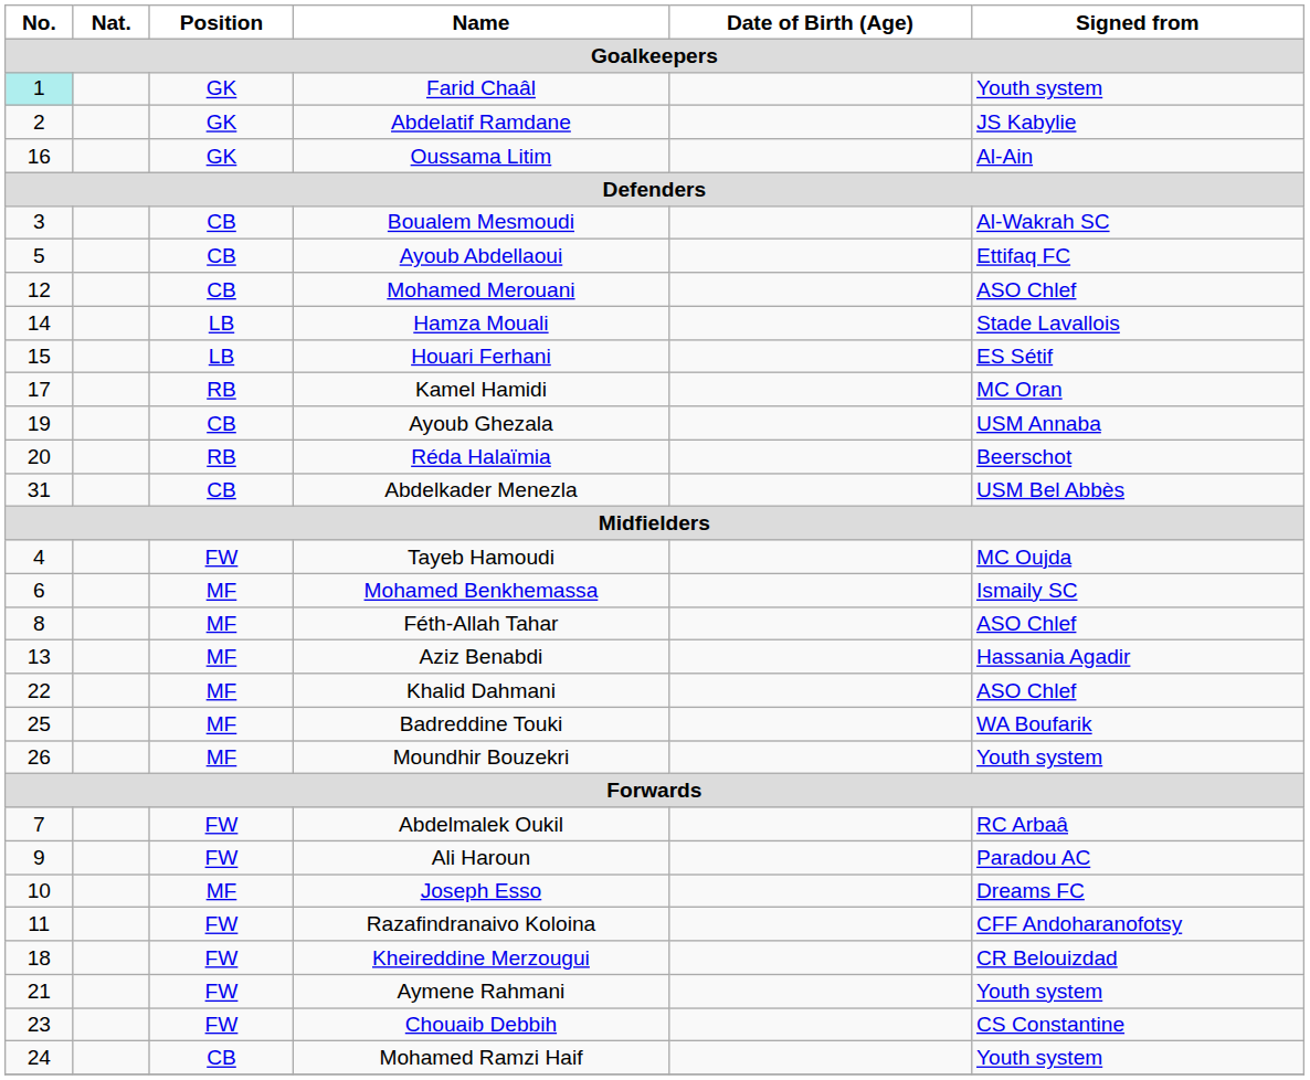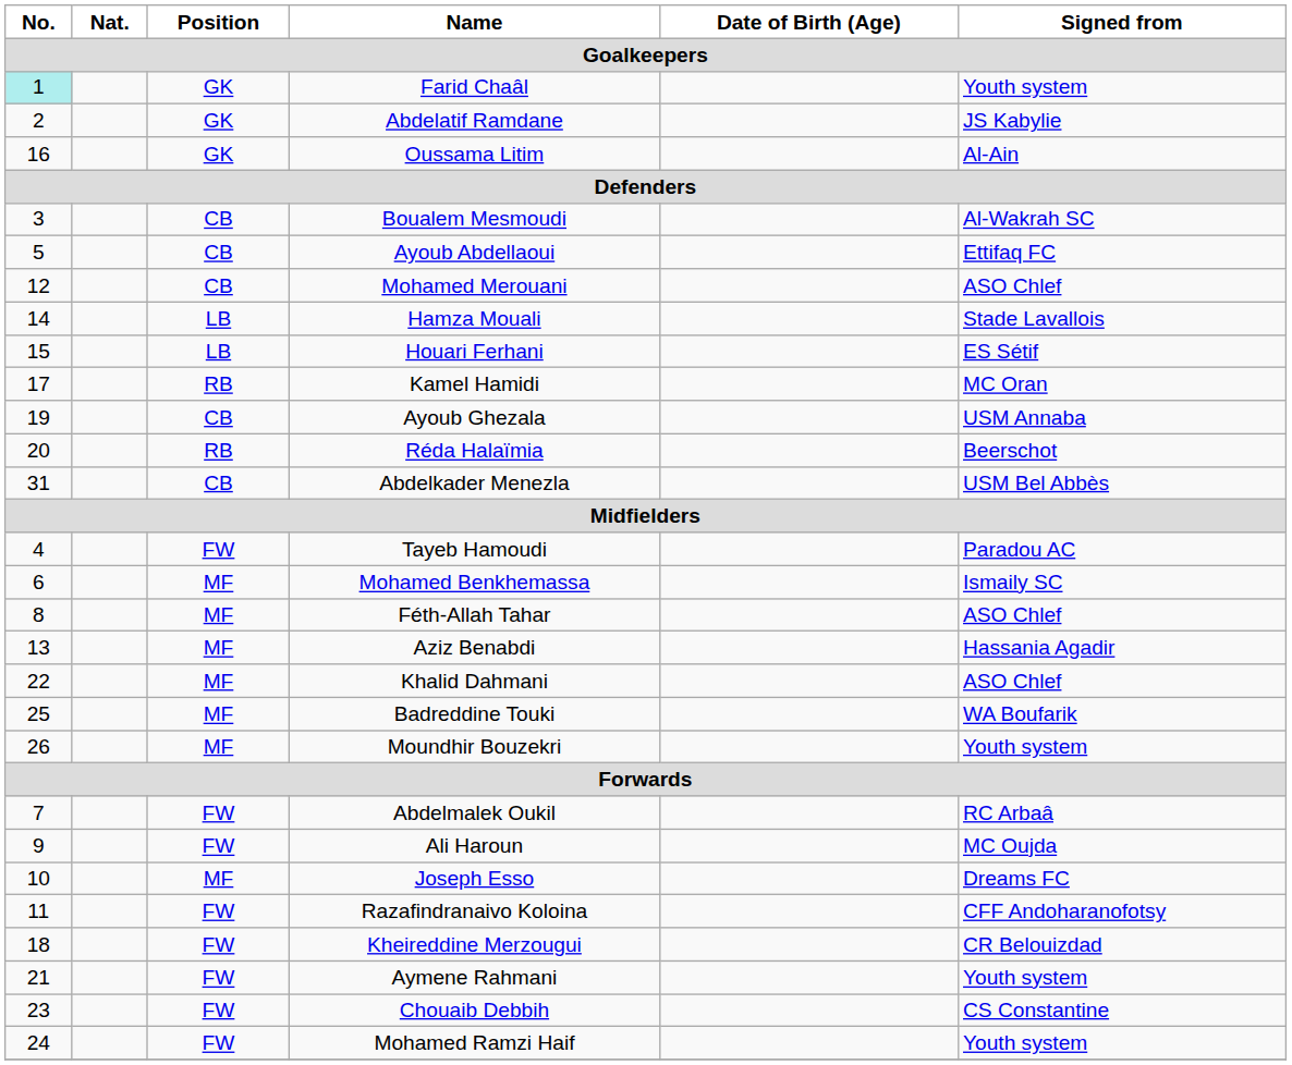 <table class="wikitable" style="text-align:center; font-size:90%; width:70%">
 <tr>
 <th style="background:white; color:black; text-align:center;">No.</th>
 <th style="background:white; color:black; text-align:center;">Nat.</th>
 <th style="background:white; color:black; text-align:center;">Position</th>
 <th style="background:white; color:black; text-align:center;">Name</th>
 <th style="background:white; color:black; text-align:center;">Date of Birth (Age)</th>
 <th style="background:white; color:black; text-align:center;">Signed from</th>
 </tr>
 <tr>
 <th colspan=10 style="background:#DCDCDC; text-align:center;">Goalkeepers</th>
 </tr>
 <tr>
 <td style="background: paleturquoise;">1</td>
 <td></td>
 <td><a href='#'>GK</a></td>
 <td><a href='#'>Farid Chaâl</a></td>
 <td></td>
 <td style="text-align:left"> <a href='#'>Youth system</a></td>
 </tr>
 <tr>
 <td>2</td>
 <td></td>
 <td><a href='#'>GK</a></td>
 <td><a href='#'>Abdelatif Ramdane</a></td>
 <td></td>
 <td style="text-align:left"> <a href='#'>JS Kabylie</a></td>
 </tr>
 <tr>
 <td>16</td>
 <td></td>
 <td><a href='#'>GK</a></td>
 <td><a href='#'>Oussama Litim</a></td>
 <td></td>
 <td style="text-align:left"> <a href='#'>Al-Ain</a></td>
 </tr>
 <tr>
 <th colspan=10 style="background:#DCDCDC; text-align:center;">Defenders</th>
 </tr>
 <tr>
 <td>3</td>
 <td></td>
 <td><a href='#'>CB</a></td>
 <td><a href='#'>Boualem Mesmoudi</a></td>
 <td></td>
 <td style="text-align:left"> <a href='#'>Al-Wakrah SC</a></td>
 </tr>
 <tr>
 <td>5</td>
 <td></td>
 <td><a href='#'>CB</a></td>
 <td><a href='#'>Ayoub Abdellaoui</a></td>
 <td></td>
 <td style="text-align:left"> <a href='#'>Ettifaq FC</a></td>
 </tr>
 <tr>
 <td>12</td>
 <td></td>
 <td><a href='#'>CB</a></td>
 <td><a href='#'>Mohamed Merouani</a></td>
 <td></td>
 <td style="text-align:left"> <a href='#'>ASO Chlef</a></td>
 </tr>
 <tr>
 <td>14</td>
 <td></td>
 <td><a href='#'>LB</a></td>
 <td><a href='#'>Hamza Mouali</a></td>
 <td></td>
 <td style="text-align:left"> <a href='#'>Stade Lavallois</a></td>
 </tr>
 <tr>
 <td>15</td>
 <td></td>
 <td><a href='#'>LB</a></td>
 <td><a href='#'>Houari Ferhani</a></td>
 <td></td>
 <td style="text-align:left"> <a href='#'>ES Sétif</a></td>
 </tr>
 <tr>
 <td>17</td>
 <td></td>
 <td><a href='#'>RB</a></td>
 <td>Kamel Hamidi</td>
 <td></td>
 <td style="text-align:left"> <a href='#'>MC Oran</a></td>
 </tr>
 <tr>
 <td>19</td>
 <td></td>
 <td><a href='#'>CB</a></td>
 <td>Ayoub Ghezala</td>
 <td></td>
 <td style="text-align:left"> <a href='#'>USM Annaba</a></td>
 </tr>
 <tr>
 <td>20</td>
 <td></td>
 <td><a href='#'>RB</a></td>
 <td><a href='#'>Réda Halaïmia</a></td>
 <td></td>
 <td style="text-align:left"> <a href='#'>Beerschot</a></td>
 </tr>
 <tr>
 <td>31</td>
 <td></td>
 <td><a href='#'>CB</a></td>
 <td>Abdelkader Menezla</td>
 <td></td>
 <td style="text-align:left"> <a href='#'>USM Bel Abbès</a></td>
 </tr>
 <tr>
 <th colspan=10 style="background:#DCDCDC; text-align:center;">Midfielders</th>
 </tr>
 <tr>
 <td>4</td>
 <td></td>
 <td><a href='#'>FW</a></td>
 <td>Tayeb Hamoudi</td>
 <td></td>
-<td style="text-align:left"> <a href='#'>MC Oujda</a></td>
+<td style="text-align:left"> <a href='#'>Paradou AC</a></td>
 </tr>
 <tr>
 <td>6</td>
 <td></td>
 <td><a href='#'>MF</a></td>
 <td><a href='#'>Mohamed Benkhemassa</a></td>
 <td></td>
 <td style="text-align:left"> <a href='#'>Ismaily SC</a></td>
 </tr>
 <tr>
 <td>8</td>
 <td></td>
 <td><a href='#'>MF</a></td>
 <td>Féth-Allah Tahar</td>
 <td></td>
 <td style="text-align:left"> <a href='#'>ASO Chlef</a></td>
 </tr>
 <tr>
 <td>13</td>
 <td></td>
 <td><a href='#'>MF</a></td>
 <td>Aziz Benabdi</td>
 <td></td>
 <td style="text-align:left"> <a href='#'>Hassania Agadir</a></td>
 </tr>
 <tr>
 <td>22</td>
 <td></td>
 <td><a href='#'>MF</a></td>
 <td>Khalid Dahmani</td>
 <td></td>
 <td style="text-align:left"> <a href='#'>ASO Chlef</a></td>
 </tr>
 <tr>
 <td>25</td>
 <td></td>
 <td><a href='#'>MF</a></td>
 <td>Badreddine Touki</td>
 <td></td>
 <td style="text-align:left"> <a href='#'>WA Boufarik</a></td>
 </tr>
 <tr>
 <td>26</td>
 <td></td>
 <td><a href='#'>MF</a></td>
 <td>Moundhir Bouzekri</td>
 <td></td>
 <td style="text-align:left"> <a href='#'>Youth system</a></td>
 </tr>
 <tr>
 <th colspan=10 style="background:#DCDCDC; text-align:center;">Forwards</th>
 </tr>
 <tr>
 <td>7</td>
 <td></td>
 <td><a href='#'>FW</a></td>
 <td>Abdelmalek Oukil</td>
 <td></td>
 <td style="text-align:left"> <a href='#'>RC Arbaâ</a></td>
 </tr>
 <tr>
 <td>9</td>
 <td></td>
 <td><a href='#'>FW</a></td>
 <td>Ali Haroun</td>
 <td></td>
-<td style="text-align:left"> <a href='#'>Paradou AC</a></td>
+<td style="text-align:left"> <a href='#'>MC Oujda</a></td>
 </tr>
 <tr>
 <td>10</td>
 <td></td>
 <td><a href='#'>MF</a></td>
 <td><a href='#'>Joseph Esso</a></td>
 <td></td>
 <td style="text-align:left"> <a href='#'>Dreams FC</a></td>
 </tr>
 <tr>
 <td>11</td>
 <td></td>
 <td><a href='#'>FW</a></td>
 <td>Razafindranaivo Koloina</td>
 <td></td>
 <td style="text-align:left"> <a href='#'>CFF Andoharanofotsy</a></td>
 </tr>
 <tr>
 <td>18</td>
 <td></td>
 <td><a href='#'>FW</a></td>
 <td><a href='#'>Kheireddine Merzougui</a></td>
 <td></td>
 <td style="text-align:left"> <a href='#'>CR Belouizdad</a></td>
 </tr>
 <tr>
 <td>21</td>
 <td></td>
 <td><a href='#'>FW</a></td>
 <td>Aymene Rahmani</td>
 <td></td>
 <td style="text-align:left"> <a href='#'>Youth system</a></td>
 </tr>
 <tr>
 <td>23</td>
 <td></td>
 <td><a href='#'>FW</a></td>
 <td><a href='#'>Chouaib Debbih</a></td>
 <td></td>
 <td style="text-align:left"> <a href='#'>CS Constantine</a></td>
 </tr>
 <tr>
 <td>24</td>
 <td></td>
-<td><a href='#'>CB</a></td>
+<td><a href='#'>FW</a></td>
 <td>Mohamed Ramzi Haif</td>
 <td></td>
 <td style="text-align:left"> <a href='#'>Youth system</a></td>
 </tr>
 <tr>
 </tr>
 </table>
